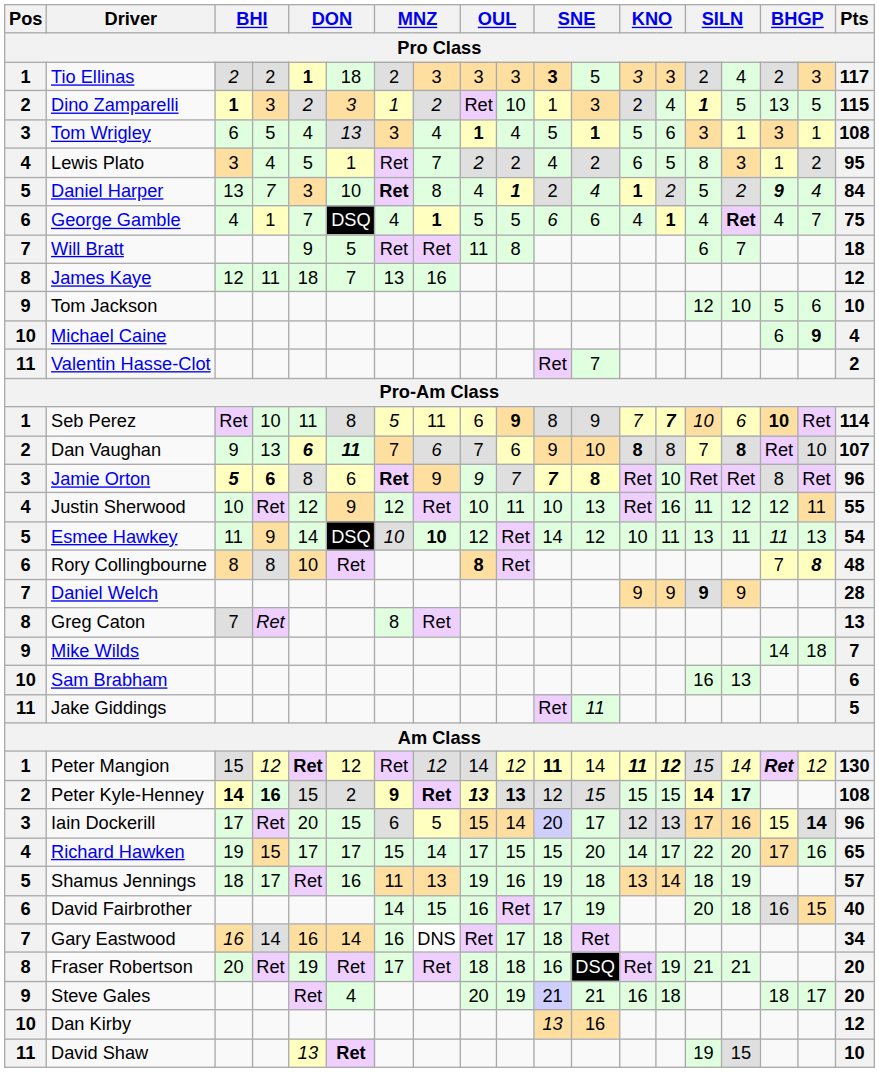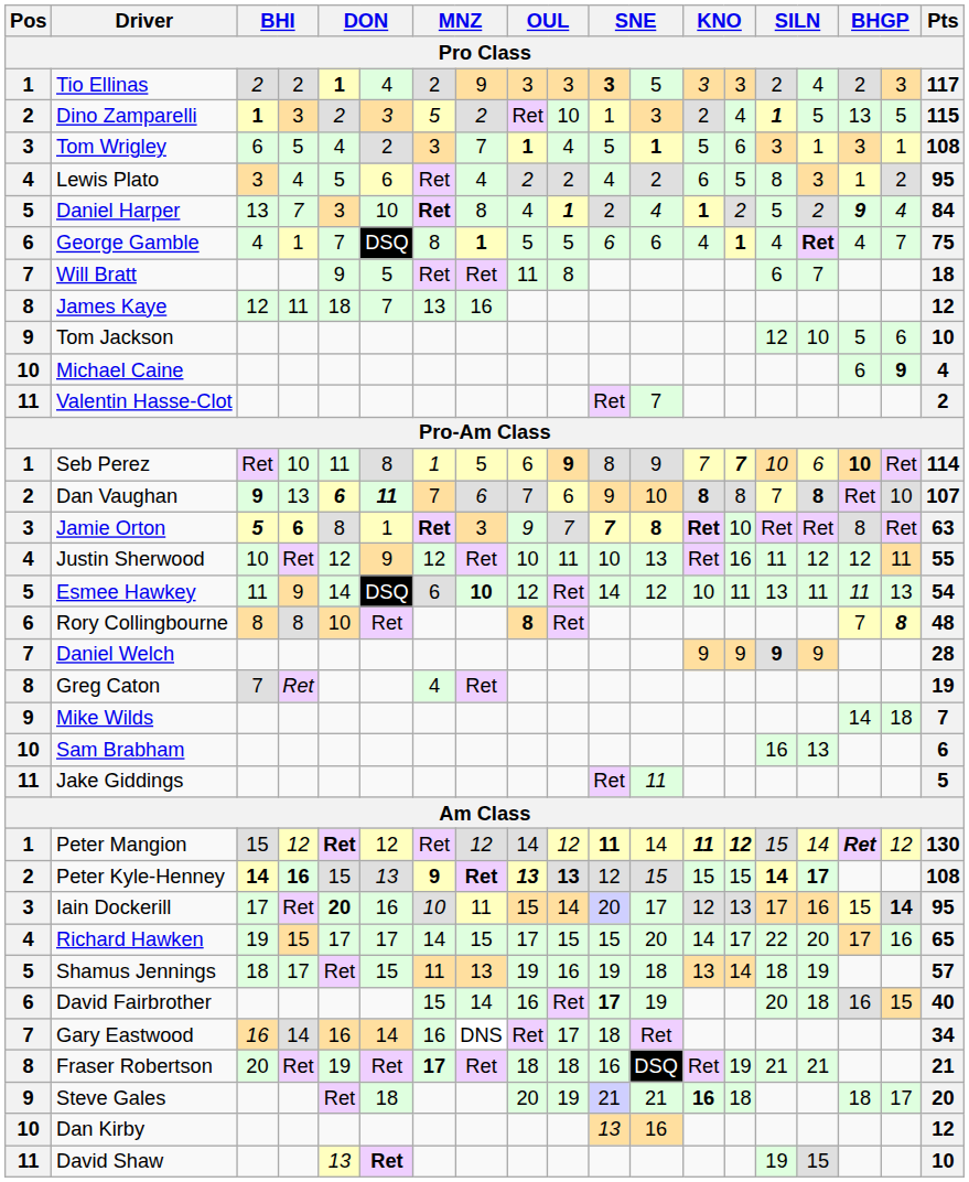 <table class="wikitable" style="font-size: 85%; text-align: center;">
 <tr valign="top">
 <th valign="middle">Pos</th>
 <th valign="middle">Driver</th>
 <th colspan="2"><a href='#'>BHI</a></th>
 <th colspan="2"><a href='#'>DON</a></th>
 <th colspan="2"><a href='#'>MNZ</a></th>
 <th colspan="2"><a href='#'>OUL</a></th>
 <th colspan="2"><a href='#'>SNE</a></th>
 <th colspan="2"><a href='#'>KNO</a></th>
 <th colspan="2"><a href='#'>SILN</a></th>
 <th colspan="2"><a href='#'>BHGP</a></th>
 <th valign="middle">Pts</th>
 </tr>
 <tr>
 <th colspan=19>Pro Class</th>
 </tr>
 <tr>
 <th>1</th>
 <td align=left> <a href='#'>Tio Ellinas</a></td>
 <td style="background:#DFDFDF;"><em>2</em></td>
 <td style="background:#DFDFDF;">2</td>
 <td style="background:#FFFFBF;"><strong>1</strong></td>
-<td style="background:#DFFFDF;">18</td>
+<td style="background:#DFFFDF;">4</td>
 <td style="background:#DFDFDF;">2</td>
-<td style="background:#FFDF9F;">3</td>
+<td style="background:#FFDF9F;">9</td>
 <td style="background:#FFDF9F;">3</td>
 <td style="background:#FFDF9F;">3</td>
 <td style="background:#FFDF9F;"><strong>3</strong></td>
 <td style="background:#DFFFDF;">5</td>
 <td style="background:#FFDF9F;"><em>3</em></td>
 <td style="background:#FFDF9F;">3</td>
 <td style="background:#DFDFDF;">2</td>
 <td style="background:#DFFFDF;">4</td>
 <td style="background:#DFDFDF;">2</td>
 <td style="background:#FFDF9F;">3</td>
 <th>117</th>
 </tr>
 <tr>
 <th>2</th>
 <td align=left> <a href='#'>Dino Zamparelli</a></td>
 <td style="background:#FFFFBF;"><strong>1</strong></td>
 <td style="background:#FFDF9F;">3</td>
 <td style="background:#DFDFDF;"><em>2</em></td>
 <td style="background:#FFDF9F;"><em>3</em></td>
-<td style="background:#FFFFBF;"><em>1</em></td>
+<td style="background:#FFFFBF;"><em>5</em></td>
 <td style="background:#DFDFDF;"><em>2</em></td>
 <td style="background:#EFCFFF;">Ret</td>
 <td style="background:#DFFFDF;">10</td>
 <td style="background:#FFFFBF;">1</td>
 <td style="background:#FFDF9F;">3</td>
 <td style="background:#DFDFDF;">2</td>
 <td style="background:#DFFFDF;">4</td>
 <td style="background:#FFFFBF;"><strong><em>1</em></strong></td>
 <td style="background:#DFFFDF;">5</td>
 <td style="background:#DFFFDF;">13</td>
 <td style="background:#DFFFDF;">5</td>
 <th>115</th>
 </tr>
 <tr>
 <th>3</th>
 <td align=left> <a href='#'>Tom Wrigley</a></td>
 <td style="background:#DFFFDF;">6</td>
 <td style="background:#DFFFDF;">5</td>
 <td style="background:#DFFFDF;">4</td>
-<td style="background:#DFDFDF;"><em>13</em></td>
+<td style="background:#DFDFDF;">2</td>
 <td style="background:#FFDF9F;">3</td>
-<td style="background:#DFFFDF;">4</td>
+<td style="background:#DFFFDF;">7</td>
 <td style="background:#FFFFBF;"><strong>1</strong></td>
 <td style="background:#DFFFDF;">4</td>
 <td style="background:#DFFFDF;">5</td>
 <td style="background:#FFFFBF;"><strong>1</strong></td>
 <td style="background:#DFFFDF;">5</td>
 <td style="background:#DFFFDF;">6</td>
 <td style="background:#FFDF9F;">3</td>
 <td style="background:#FFFFBF;">1</td>
 <td style="background:#FFDF9F;">3</td>
 <td style="background:#FFFFBF;">1</td>
 <th>108</th>
 </tr>
 <tr>
 <th>4</th>
 <td align=left> Lewis Plato</td>
 <td style="background:#FFDF9F;">3</td>
 <td style="background:#DFFFDF;">4</td>
 <td style="background:#DFFFDF;">5</td>
-<td style="background:#FFFFBF;">1</td>
+<td style="background:#FFFFBF;">6</td>
 <td style="background:#EFCFFF;">Ret</td>
-<td style="background:#DFFFDF;">7</td>
+<td style="background:#DFFFDF;">4</td>
 <td style="background:#DFDFDF;"><em>2</em></td>
 <td style="background:#DFDFDF;">2</td>
 <td style="background:#DFFFDF;">4</td>
 <td style="background:#DFDFDF;">2</td>
 <td style="background:#DFFFDF;">6</td>
 <td style="background:#DFFFDF;">5</td>
 <td style="background:#DFFFDF;">8</td>
 <td style="background:#FFDF9F;">3</td>
 <td style="background:#FFFFBF;">1</td>
 <td style="background:#DFDFDF;">2</td>
 <th>95</th>
 </tr>
 <tr>
 <th>5</th>
 <td align=left> <a href='#'>Daniel Harper</a></td>
 <td style="background:#DFFFDF;">13</td>
 <td style="background:#DFFFDF;"><em>7</em></td>
 <td style="background:#FFDF9F;">3</td>
 <td style="background:#DFFFDF;">10</td>
 <td style="background:#EFCFFF;"><strong>Ret</strong></td>
 <td style="background:#DFFFDF;">8</td>
 <td style="background:#DFFFDF;">4</td>
 <td style="background:#FFFFBF;"><strong><em>1</em></strong></td>
 <td style="background:#DFDFDF;">2</td>
 <td style="background:#DFFFDF;"><em>4</em></td>
 <td style="background:#FFFFBF;"><strong>1</strong></td>
 <td style="background:#DFDFDF;"><em>2</em></td>
 <td style="background:#DFFFDF;">5</td>
 <td style="background:#DFDFDF;"><em>2</em></td>
 <td style="background:#DFFFDF;"><strong><em>9</em></strong></td>
 <td style="background:#DFFFDF;"><em>4</em></td>
 <th>84</th>
 </tr>
 <tr>
 <th>6</th>
 <td align=left> <a href='#'>George Gamble</a></td>
 <td style="background:#DFFFDF;">4</td>
 <td style="background:#FFFFBF;">1</td>
 <td style="background:#DFFFDF;">7</td>
 <td style="background-color:#000000; color:white">DSQ</td>
-<td style="background:#DFFFDF;">4</td>
+<td style="background:#DFFFDF;">8</td>
 <td style="background:#FFFFBF;"><strong>1</strong></td>
 <td style="background:#DFFFDF;">5</td>
 <td style="background:#DFFFDF;">5</td>
 <td style="background:#DFFFDF;"><em>6</em></td>
 <td style="background:#DFFFDF;">6</td>
 <td style="background:#DFFFDF;">4</td>
 <td style="background:#FFFFBF;"><strong>1</strong></td>
 <td style="background:#DFFFDF;">4</td>
 <td style="background:#EFCFFF;"><strong>Ret</strong></td>
 <td style="background:#DFFFDF;">4</td>
 <td style="background:#DFFFDF;">7</td>
 <th>75</th>
 </tr>
 <tr>
 <th>7</th>
 <td align=left> <a href='#'>Will Bratt</a></td>
 <td></td>
 <td></td>
 <td style="background:#DFFFDF;">9</td>
 <td style="background:#DFFFDF;">5</td>
 <td style="background:#EFCFFF;">Ret</td>
 <td style="background:#EFCFFF;">Ret</td>
 <td style="background:#DFFFDF;">11</td>
 <td style="background:#DFFFDF;">8</td>
 <td></td>
 <td></td>
 <td></td>
 <td></td>
 <td style="background:#DFFFDF;">6</td>
 <td style="background:#DFFFDF;">7</td>
 <td></td>
 <td></td>
 <th>18</th>
 </tr>
 <tr>
 <th>8</th>
 <td align=left> <a href='#'>James Kaye</a></td>
 <td style="background:#DFFFDF;">12</td>
 <td style="background:#DFFFDF;">11</td>
 <td style="background:#DFFFDF;">18</td>
 <td style="background:#DFFFDF;">7</td>
 <td style="background:#DFFFDF;">13</td>
 <td style="background:#DFFFDF;">16</td>
 <td></td>
 <td></td>
 <td></td>
 <td></td>
 <td></td>
 <td></td>
 <td></td>
 <td></td>
 <td></td>
 <td></td>
 <th>12</th>
 </tr>
 <tr>
 <th>9</th>
 <td align=left> Tom Jackson</td>
 <td></td>
 <td></td>
 <td></td>
 <td></td>
 <td></td>
 <td></td>
 <td></td>
 <td></td>
 <td></td>
 <td></td>
 <td></td>
 <td></td>
 <td style="background:#DFFFDF;">12</td>
 <td style="background:#DFFFDF;">10</td>
 <td style="background:#DFFFDF;">5</td>
 <td style="background:#DFFFDF;">6</td>
 <th>10</th>
 </tr>
 <tr>
 <th>10</th>
 <td align=left> <a href='#'>Michael Caine</a></td>
 <td></td>
 <td></td>
 <td></td>
 <td></td>
 <td></td>
 <td></td>
 <td></td>
 <td></td>
 <td></td>
 <td></td>
 <td></td>
 <td></td>
 <td></td>
 <td></td>
 <td style="background:#DFFFDF;">6</td>
 <td style="background:#DFFFDF;"><strong>9</strong></td>
 <th>4</th>
 </tr>
 <tr>
 <th>11</th>
 <td align=left> <a href='#'>Valentin Hasse-Clot</a></td>
 <td></td>
 <td></td>
 <td></td>
 <td></td>
 <td></td>
 <td></td>
 <td></td>
 <td></td>
 <td style="background:#EFCFFF;">Ret</td>
 <td style="background:#DFFFDF;">7</td>
 <td></td>
 <td></td>
 <td></td>
 <td></td>
 <td></td>
 <td></td>
 <th>2</th>
 </tr>
 <tr>
 <th colspan=19>Pro-Am Class</th>
 </tr>
 <tr>
 <th>1</th>
 <td align=left> Seb Perez</td>
 <td style="background:#EFCFFF;">Ret</td>
 <td style="background:#DFFFDF;">10</td>
 <td style="background:#DFFFDF;">11</td>
 <td style="background:#DFDFDF;">8</td>
-<td style="background:#FFFFBF;"><em>5</em></td>
-<td style="background:#FFFFBF;">11</td>
+<td style="background:#FFFFBF;"><em>1</em></td>
+<td style="background:#FFFFBF;">5</td>
 <td style="background:#FFFFBF;">6</td>
 <td style="background:#FFDF9F;"><strong>9</strong></td>
 <td style="background:#DFDFDF;">8</td>
 <td style="background:#DFDFDF;">9</td>
 <td style="background:#FFFFBF;"><em>7</em></td>
 <td style="background:#FFFFBF;"><strong><em>7</em></strong></td>
 <td style="background:#FFDF9F;"><em>10</em></td>
 <td style="background:#FFFFBF;"><em>6</em></td>
 <td style="background:#FFDF9F;"><strong>10</strong></td>
 <td style="background:#EFCFFF;">Ret</td>
 <th>114</th>
 </tr>
 <tr>
 <th>2</th>
 <td align=left> Dan Vaughan</td>
-<td style="background:#DFFFDF;">9</td>
+<td style="background:#DFFFDF;"><strong>9</strong></td>
 <td style="background:#DFFFDF;">13</td>
 <td style="background:#FFFFBF;"><strong><em>6</em></strong></td>
 <td style="background:#DFFFDF;"><strong><em>11</em></strong></td>
 <td style="background:#FFDF9F;">7</td>
 <td style="background:#DFDFDF;"><em>6</em></td>
 <td style="background:#DFDFDF;">7</td>
 <td style="background:#FFFFBF;">6</td>
 <td style="background:#FFDF9F;">9</td>
 <td style="background:#FFDF9F;">10</td>
 <td style="background:#DFDFDF;"><strong>8</strong></td>
 <td style="background:#DFDFDF;">8</td>
 <td style="background:#FFFFBF;">7</td>
 <td style="background:#DFDFDF;"><strong>8</strong></td>
 <td style="background:#EFCFFF;">Ret</td>
 <td style="background:#DFDFDF;">10</td>
 <th>107</th>
 </tr>
 <tr>
 <th>3</th>
 <td align=left> <a href='#'>Jamie Orton</a></td>
 <td style="background:#FFFFBF;"><strong><em>5</em></strong></td>
 <td style="background:#FFFFBF;"><strong>6</strong></td>
 <td style="background:#DFDFDF;">8</td>
-<td style="background:#FFFFBF;">6</td>
+<td style="background:#FFFFBF;">1</td>
 <td style="background:#EFCFFF;"><strong>Ret</strong></td>
-<td style="background:#FFDF9F;">9</td>
+<td style="background:#FFDF9F;">3</td>
 <td style="background:#DFFFDF;"><em>9</em></td>
 <td style="background:#DFDFDF;"><em>7</em></td>
 <td style="background:#FFFFBF;"><strong><em>7</em></strong></td>
 <td style="background:#FFFFBF;"><strong>8</strong></td>
-<td style="background:#EFCFFF;">Ret</td>
+<td style="background:#EFCFFF;"><strong>Ret</strong></td>
 <td style="background:#DFFFDF;">10</td>
 <td style="background:#EFCFFF;">Ret</td>
 <td style="background:#EFCFFF;">Ret</td>
 <td style="background:#DFDFDF;">8</td>
 <td style="background:#EFCFFF;">Ret</td>
-<th>96</th>
+<th>63</th>
 </tr>
 <tr>
 <th>4</th>
 <td align=left> Justin Sherwood</td>
 <td style="background:#DFFFDF;">10</td>
 <td style="background:#EFCFFF;">Ret</td>
 <td style="background:#DFFFDF;">12</td>
 <td style="background:#FFDF9F;">9</td>
 <td style="background:#DFFFDF;">12</td>
 <td style="background:#EFCFFF;">Ret</td>
 <td style="background:#DFFFDF;">10</td>
 <td style="background:#DFFFDF;">11</td>
 <td style="background:#DFFFDF;">10</td>
 <td style="background:#DFFFDF;">13</td>
 <td style="background:#EFCFFF;">Ret</td>
 <td style="background:#DFFFDF;">16</td>
 <td style="background:#DFFFDF;">11</td>
 <td style="background:#DFFFDF;">12</td>
 <td style="background:#DFFFDF;">12</td>
 <td style="background:#FFDF9F;">11</td>
 <th>55</th>
 </tr>
 <tr>
 <th>5</th>
 <td align=left> <a href='#'>Esmee Hawkey</a></td>
 <td style="background:#DFFFDF;">11</td>
 <td style="background:#FFDF9F;">9</td>
 <td style="background:#DFFFDF;">14</td>
 <td style="background-color:#000000; color:white">DSQ</td>
-<td style="background:#DFDFDF;"><em>10</em></td>
+<td style="background:#DFDFDF;">6</td>
 <td style="background:#DFFFDF;"><strong>10</strong></td>
 <td style="background:#DFFFDF;">12</td>
 <td style="background:#EFCFFF;">Ret</td>
 <td style="background:#DFFFDF;">14</td>
 <td style="background:#DFFFDF;">12</td>
 <td style="background:#DFFFDF;">10</td>
 <td style="background:#DFFFDF;">11</td>
 <td style="background:#DFFFDF;">13</td>
 <td style="background:#DFFFDF;">11</td>
 <td style="background:#DFFFDF;"><em>11</em></td>
 <td style="background:#DFFFDF;">13</td>
 <th>54</th>
 </tr>
 <tr>
 <th>6</th>
 <td align=left> Rory Collingbourne</td>
 <td style="background:#FFDF9F;">8</td>
 <td style="background:#DFDFDF;">8</td>
 <td style="background:#FFDF9F;">10</td>
 <td style="background:#EFCFFF;">Ret</td>
 <td></td>
 <td></td>
 <td style="background:#FFDF9F;"><strong>8</strong></td>
 <td style="background:#EFCFFF;">Ret</td>
 <td></td>
 <td></td>
 <td></td>
 <td></td>
 <td></td>
 <td></td>
 <td style="background:#FFFFBF;">7</td>
 <td style="background:#FFFFBF;"><strong><em>8</em></strong></td>
 <th>48</th>
 </tr>
 <tr>
 <th>7</th>
 <td align=left> <a href='#'>Daniel Welch</a></td>
 <td></td>
 <td></td>
 <td></td>
 <td></td>
 <td></td>
 <td></td>
 <td></td>
 <td></td>
 <td></td>
 <td></td>
 <td style="background:#FFDF9F;">9</td>
 <td style="background:#FFDF9F;">9</td>
 <td style="background:#DFDFDF;"><strong>9</strong></td>
 <td style="background:#FFDF9F;">9</td>
 <td></td>
 <td></td>
 <th>28</th>
 </tr>
 <tr>
 <th>8</th>
 <td align=left> Greg Caton</td>
 <td style="background:#DFDFDF;">7</td>
 <td style="background:#EFCFFF;"><em>Ret</em></td>
 <td></td>
 <td></td>
-<td style="background:#DFFFDF;">8</td>
+<td style="background:#DFFFDF;">4</td>
 <td style="background:#EFCFFF;">Ret</td>
 <td></td>
 <td></td>
 <td></td>
 <td></td>
 <td></td>
 <td></td>
 <td></td>
 <td></td>
 <td></td>
 <td></td>
-<th>13</th>
+<th>19</th>
 </tr>
 <tr>
 <th>9</th>
 <td align=left> <a href='#'>Mike Wilds</a></td>
 <td></td>
 <td></td>
 <td></td>
 <td></td>
 <td></td>
 <td></td>
 <td></td>
 <td></td>
 <td></td>
 <td></td>
 <td></td>
 <td></td>
 <td></td>
 <td></td>
 <td style="background:#DFFFDF;">14</td>
 <td style="background:#DFFFDF;">18</td>
 <th>7</th>
 </tr>
 <tr>
 <th>10</th>
 <td align=left> <a href='#'>Sam Brabham</a></td>
 <td></td>
 <td></td>
 <td></td>
 <td></td>
 <td></td>
 <td></td>
 <td></td>
 <td></td>
 <td></td>
 <td></td>
 <td></td>
 <td></td>
 <td style="background:#DFFFDF;">16</td>
 <td style="background:#DFFFDF;">13</td>
 <td></td>
 <td></td>
 <th>6</th>
 </tr>
 <tr>
 <th>11</th>
 <td align=left> Jake Giddings</td>
 <td></td>
 <td></td>
 <td></td>
 <td></td>
 <td></td>
 <td></td>
 <td></td>
 <td></td>
 <td style="background:#EFCFFF;">Ret</td>
 <td style="background:#DFFFDF;"><em>11</em></td>
 <td></td>
 <td></td>
 <td></td>
 <td></td>
 <td></td>
 <td></td>
 <th>5</th>
 </tr>
 <tr>
 <th colspan=19>Am Class</th>
 </tr>
 <tr>
 <th>1</th>
 <td align=left> Peter Mangion</td>
 <td style="background:#DFDFDF;">15</td>
 <td style="background:#FFFFBF;"><em>12</em></td>
 <td style="background:#EFCFFF;"><strong>Ret</strong></td>
 <td style="background:#FFFFBF;">12</td>
 <td style="background:#EFCFFF;">Ret</td>
 <td style="background:#DFDFDF;"><em>12</em></td>
 <td style="background:#DFDFDF;">14</td>
 <td style="background:#FFFFBF;"><em>12</em></td>
 <td style="background:#FFFFBF;"><strong>11</strong></td>
 <td style="background:#FFFFBF;">14</td>
 <td style="background:#FFFFBF;"><strong><em>11</em></strong></td>
 <td style="background:#FFFFBF;"><strong><em>12</em></strong></td>
 <td style="background:#DFDFDF;"><em>15</em></td>
 <td style="background:#FFFFBF;"><em>14</em></td>
 <td style="background:#EFCFFF;"><strong><em>Ret</em></strong></td>
 <td style="background:#FFFFBF;"><em>12</em></td>
 <th>130</th>
 </tr>
 <tr>
 <th>2</th>
 <td align=left> Peter Kyle-Henney</td>
 <td style="background:#FFFFBF;"><strong>14</strong></td>
 <td style="background:#DFFFDF;"><strong>16</strong></td>
 <td style="background:#DFDFDF;">15</td>
-<td style="background:#DFDFDF;">2</td>
+<td style="background:#DFDFDF;"><em>13</em></td>
 <td style="background:#FFFFBF;"><strong>9</strong></td>
 <td style="background:#EFCFFF;"><strong>Ret</strong></td>
 <td style="background:#FFFFBF;"><strong><em>13</em></strong></td>
 <td style="background:#DFDFDF;"><strong>13</strong></td>
 <td style="background:#DFDFDF;">12</td>
 <td style="background:#DFDFDF;"><em>15</em></td>
 <td style="background:#DFFFDF;">15</td>
 <td style="background:#DFFFDF;">15</td>
 <td style="background:#FFFFBF;"><strong>14</strong></td>
 <td style="background:#DFFFDF;"><strong>17</strong></td>
 <td></td>
 <td></td>
 <th>108</th>
 </tr>
 <tr>
 <th>3</th>
 <td align=left> Iain Dockerill</td>
 <td style="background:#DFFFDF;">17</td>
 <td style="background:#EFCFFF;">Ret</td>
-<td style="background:#DFFFDF;">20</td>
-<td style="background:#DFFFDF;">15</td>
-<td style="background:#DFDFDF;">6</td>
-<td style="background:#FFFFBF;">5</td>
+<td style="background:#DFFFDF;"><strong>20</strong></td>
+<td style="background:#DFFFDF;">16</td>
+<td style="background:#DFDFDF;"><em>10</em></td>
+<td style="background:#FFFFBF;">11</td>
 <td style="background:#FFDF9F;">15</td>
 <td style="background:#FFDF9F;">14</td>
 <td style="background:#CFCFFF;">20</td>
 <td style="background:#DFFFDF;">17</td>
 <td style="background:#DFDFDF;">12</td>
 <td style="background:#DFDFDF;">13</td>
 <td style="background:#FFDF9F;">17</td>
 <td style="background:#FFDF9F;">16</td>
 <td style="background:#FFFFBF;">15</td>
 <td style="background:#DFDFDF;"><strong>14</strong></td>
-<th>96</th>
+<th>95</th>
 </tr>
 <tr>
 <th>4</th>
 <td align=left> <a href='#'>Richard Hawken</a></td>
 <td style="background:#DFFFDF;">19</td>
 <td style="background:#FFDF9F;">15</td>
 <td style="background:#DFFFDF;">17</td>
 <td style="background:#DFFFDF;">17</td>
+<td style="background:#DFFFDF;">14</td>
 <td style="background:#DFFFDF;">15</td>
-<td style="background:#DFFFDF;">14</td>
 <td style="background:#DFFFDF;">17</td>
 <td style="background:#DFFFDF;">15</td>
 <td style="background:#DFFFDF;">15</td>
 <td style="background:#DFFFDF;">20</td>
 <td style="background:#DFFFDF;">14</td>
 <td style="background:#DFFFDF;">17</td>
 <td style="background:#DFFFDF;">22</td>
 <td style="background:#DFFFDF;">20</td>
 <td style="background:#FFDF9F;">17</td>
 <td style="background:#DFFFDF;">16</td>
 <th>65</th>
 </tr>
 <tr>
 <th>5</th>
 <td align=left> Shamus Jennings</td>
 <td style="background:#DFFFDF;">18</td>
 <td style="background:#DFFFDF;">17</td>
 <td style="background:#EFCFFF;">Ret</td>
-<td style="background:#DFFFDF;">16</td>
+<td style="background:#DFFFDF;">15</td>
 <td style="background:#FFDF9F;">11</td>
 <td style="background:#FFDF9F;">13</td>
 <td style="background:#DFFFDF;">19</td>
 <td style="background:#DFFFDF;">16</td>
 <td style="background:#DFFFDF;">19</td>
 <td style="background:#DFFFDF;">18</td>
 <td style="background:#FFDF9F;">13</td>
 <td style="background:#FFDF9F;">14</td>
 <td style="background:#DFFFDF;">18</td>
 <td style="background:#DFFFDF;">19</td>
 <td></td>
 <td></td>
 <th>57</th>
 </tr>
 <tr>
 <th>6</th>
 <td align=left> David Fairbrother</td>
 <td></td>
 <td></td>
 <td></td>
 <td></td>
+<td style="background:#DFFFDF;">15</td>
 <td style="background:#DFFFDF;">14</td>
-<td style="background:#DFFFDF;">15</td>
 <td style="background:#DFFFDF;">16</td>
 <td style="background:#EFCFFF;">Ret</td>
-<td style="background:#DFFFDF;">17</td>
+<td style="background:#DFFFDF;"><strong>17</strong></td>
 <td style="background:#DFFFDF;">19</td>
 <td></td>
 <td></td>
 <td style="background:#DFFFDF;">20</td>
 <td style="background:#DFFFDF;">18</td>
 <td style="background:#DFDFDF;">16</td>
 <td style="background:#FFDF9F;">15</td>
 <th>40</th>
 </tr>
 <tr>
 <th>7</th>
 <td align=left> Gary Eastwood</td>
 <td style="background:#FFDF9F;"><em>16</em></td>
 <td style="background:#DFDFDF;">14</td>
 <td style="background:#FFDF9F;">16</td>
 <td style="background:#FFDF9F;">14</td>
 <td style="background:#DFFFDF;">16</td>
 <td style="background:#FFFFFF;">DNS</td>
 <td style="background:#EFCFFF;">Ret</td>
 <td style="background:#DFFFDF;">17</td>
 <td style="background:#DFFFDF;">18</td>
 <td style="background:#EFCFFF;">Ret</td>
 <td></td>
 <td></td>
 <td></td>
 <td></td>
 <td></td>
 <td></td>
 <th>34</th>
 </tr>
 <tr>
 <th>8</th>
 <td align=left> Fraser Robertson</td>
 <td style="background:#DFFFDF;">20</td>
 <td style="background:#EFCFFF;">Ret</td>
 <td style="background:#DFFFDF;">19</td>
 <td style="background:#EFCFFF;">Ret</td>
-<td style="background:#DFFFDF;">17</td>
+<td style="background:#DFFFDF;"><strong>17</strong></td>
 <td style="background:#EFCFFF;">Ret</td>
 <td style="background:#DFFFDF;">18</td>
 <td style="background:#DFFFDF;">18</td>
 <td style="background:#DFFFDF;">16</td>
 <td style="background-color:#000000; color:white">DSQ</td>
 <td style="background:#EFCFFF;">Ret</td>
 <td style="background:#DFFFDF;">19</td>
 <td style="background:#DFFFDF;">21</td>
 <td style="background:#DFFFDF;">21</td>
 <td></td>
 <td></td>
-<th>20</th>
+<th>21</th>
 </tr>
 <tr>
 <th>9</th>
 <td align=left> Steve Gales</td>
 <td></td>
 <td></td>
 <td style="background:#EFCFFF;">Ret</td>
-<td style="background:#DFFFDF;">4</td>
+<td style="background:#DFFFDF;">18</td>
 <td></td>
 <td></td>
 <td style="background:#DFFFDF;">20</td>
 <td style="background:#DFFFDF;">19</td>
 <td style="background:#CFCFFF;">21</td>
 <td style="background:#DFFFDF;">21</td>
-<td style="background:#DFFFDF;">16</td>
+<td style="background:#DFFFDF;"><strong>16</strong></td>
 <td style="background:#DFFFDF;">18</td>
 <td></td>
 <td></td>
 <td style="background:#DFFFDF;">18</td>
 <td style="background:#DFFFDF;">17</td>
 <th>20</th>
 </tr>
 <tr>
 <th>10</th>
 <td align=left> Dan Kirby</td>
 <td></td>
 <td></td>
 <td></td>
 <td></td>
 <td></td>
 <td></td>
 <td></td>
 <td></td>
 <td style="background:#FFDF9F;"><em>13</em></td>
 <td style="background:#FFDF9F;">16</td>
 <td></td>
 <td></td>
 <td></td>
 <td></td>
 <td></td>
 <td></td>
 <th>12</th>
 </tr>
 <tr>
 <th>11</th>
 <td align=left> David Shaw</td>
 <td></td>
 <td></td>
 <td style="background:#FFFFBF;"><em>13</em></td>
 <td style="background:#EFCFFF;"><strong>Ret</strong></td>
 <td></td>
 <td></td>
 <td></td>
 <td></td>
 <td></td>
 <td></td>
 <td></td>
 <td></td>
 <td style="background:#DFFFDF;">19</td>
 <td style="background:#DFDFDF;">15</td>
 <td></td>
 <td></td>
 <th>10</th>
 </tr>
 </table>
